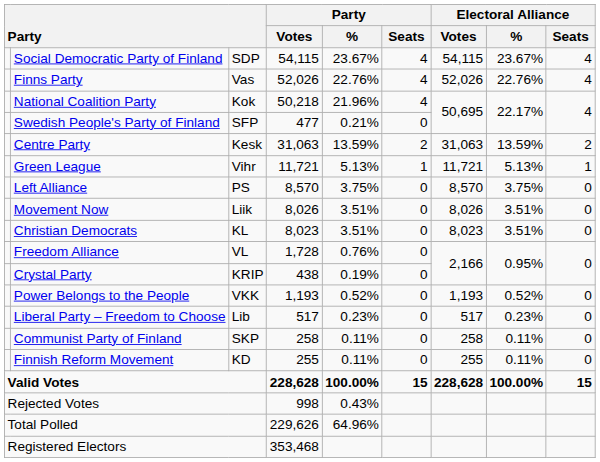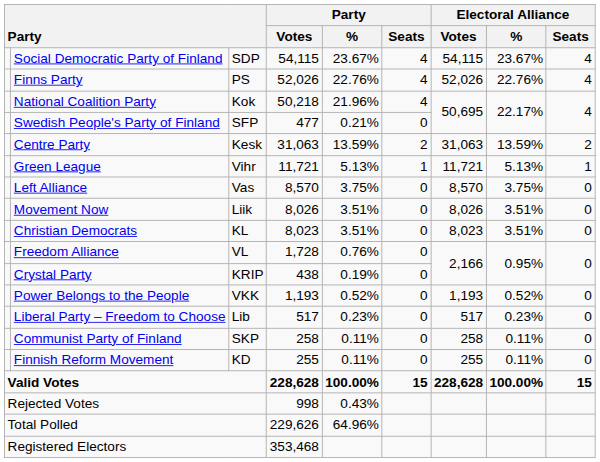 <table class="wikitable" border="1" style="text-align:right;">
 <tr>
 <th style="text-align:left;" valign=bottom rowspan=2 colspan=3>Party</th>
 <th colspan=3>Party</th>
 <th colspan=3>Electoral Alliance</th>
 </tr>
 <tr>
 <th align=center valign=bottom width="50">Votes</th>
 <th align=center valign=bottom width="50">%</th>
 <th align=center valign=bottom width="50">Seats</th>
 <th align=center valign=bottom width="50">Votes</th>
 <th align=center valign=bottom width="50">%</th>
 <th align=center valign=bottom width="50">Seats</th>
 </tr>
 <tr>
 <td></td>
 <td align=left style="white-space: nowrap;"><a href='#'>Social Democratic Party of Finland</a></td>
 <td align=left>SDP</td>
 <td>54,115</td>
 <td>23.67%</td>
 <td>4</td>
 <td>54,115</td>
 <td>23.67%</td>
 <td>4</td>
 </tr>
 <tr>
 <td></td>
 <td align=left><a href='#'>Finns Party</a></td>
-<td align=left>Vas</td>
+<td align=left>PS</td>
 <td>52,026</td>
 <td>22.76%</td>
 <td>4</td>
 <td>52,026</td>
 <td>22.76%</td>
 <td>4</td>
 </tr>
 <tr>
 <td></td>
 <td align=left><a href='#'>National Coalition Party</a></td>
 <td align=left>Kok</td>
 <td>50,218</td>
 <td>21.96%</td>
 <td>4</td>
 <td rowspan=2>50,695</td>
 <td rowspan=2>22.17%</td>
 <td rowspan=2>4</td>
 </tr>
 <tr>
 <td></td>
 <td align=left><a href='#'>Swedish People's Party of Finland</a></td>
 <td align=left>SFP</td>
 <td>477</td>
 <td>0.21%</td>
 <td>0</td>
 </tr>
 <tr>
 <td></td>
 <td align=left><a href='#'>Centre Party</a></td>
 <td align=left>Kesk</td>
 <td>31,063</td>
 <td>13.59%</td>
 <td>2</td>
 <td>31,063</td>
 <td>13.59%</td>
 <td>2</td>
 </tr>
 <tr>
 <td></td>
 <td align=left><a href='#'>Green League</a></td>
 <td align=left>Vihr</td>
 <td>11,721</td>
 <td>5.13%</td>
 <td>1</td>
 <td>11,721</td>
 <td>5.13%</td>
 <td>1</td>
 </tr>
 <tr>
 <td></td>
 <td align=left><a href='#'>Left Alliance</a></td>
-<td align=left>PS</td>
+<td align=left>Vas</td>
 <td>8,570</td>
 <td>3.75%</td>
 <td>0</td>
 <td>8,570</td>
 <td>3.75%</td>
 <td>0</td>
 </tr>
 <tr>
 <td></td>
 <td align=left><a href='#'>Movement Now</a></td>
 <td align=left>Liik</td>
 <td>8,026</td>
 <td>3.51%</td>
 <td>0</td>
 <td>8,026</td>
 <td>3.51%</td>
 <td>0</td>
 </tr>
 <tr>
 <td></td>
 <td align=left><a href='#'>Christian Democrats</a></td>
 <td align=left>KL</td>
 <td>8,023</td>
 <td>3.51%</td>
 <td>0</td>
 <td>8,023</td>
 <td>3.51%</td>
 <td>0</td>
 </tr>
 <tr>
 <td></td>
 <td align=left><a href='#'>Freedom Alliance</a></td>
 <td align=left>VL</td>
 <td>1,728</td>
 <td>0.76%</td>
 <td>0</td>
 <td rowspan=2>2,166</td>
 <td rowspan=2>0.95%</td>
 <td rowspan=2>0</td>
 </tr>
 <tr>
 <td></td>
 <td align=left><a href='#'>Crystal Party</a></td>
 <td align=left>KRIP</td>
 <td>438</td>
 <td>0.19%</td>
 <td>0</td>
 </tr>
 <tr>
 <td></td>
 <td align=left><a href='#'>Power Belongs to the People</a></td>
 <td align=left>VKK</td>
 <td>1,193</td>
 <td>0.52%</td>
 <td>0</td>
 <td>1,193</td>
 <td>0.52%</td>
 <td>0</td>
 </tr>
 <tr>
 <td></td>
 <td align=left><a href='#'>Liberal Party – Freedom to Choose</a></td>
 <td align=left>Lib</td>
 <td>517</td>
 <td>0.23%</td>
 <td>0</td>
 <td>517</td>
 <td>0.23%</td>
 <td>0</td>
 </tr>
 <tr>
 <td></td>
 <td align=left><a href='#'>Communist Party of Finland</a></td>
 <td align=left>SKP</td>
 <td>258</td>
 <td>0.11%</td>
 <td>0</td>
 <td>258</td>
 <td>0.11%</td>
 <td>0</td>
 </tr>
 <tr>
 <td></td>
 <td align=left><a href='#'>Finnish Reform Movement</a></td>
 <td align=left>KD</td>
 <td>255</td>
 <td>0.11%</td>
 <td>0</td>
 <td>255</td>
 <td>0.11%</td>
 <td>0</td>
 </tr>
 <tr style="font-weight:bold">
 <td align=left colspan=3>Valid Votes</td>
 <td>228,628</td>
 <td>100.00%</td>
 <td>15</td>
 <td>228,628</td>
 <td>100.00%</td>
 <td>15</td>
 </tr>
 <tr>
 <td align=left colspan=3>Rejected Votes</td>
 <td>998</td>
 <td>0.43%</td>
 <td></td>
 <td></td>
 <td></td>
 <td></td>
 </tr>
 <tr>
 <td align=left colspan=3>Total Polled</td>
 <td>229,626</td>
 <td>64.96%</td>
 <td></td>
 <td></td>
 <td></td>
 <td></td>
 </tr>
 <tr>
 <td align=left colspan=3>Registered Electors</td>
 <td>353,468</td>
 <td></td>
 <td></td>
 <td></td>
 <td></td>
 <td></td>
 </tr>
 </table>
